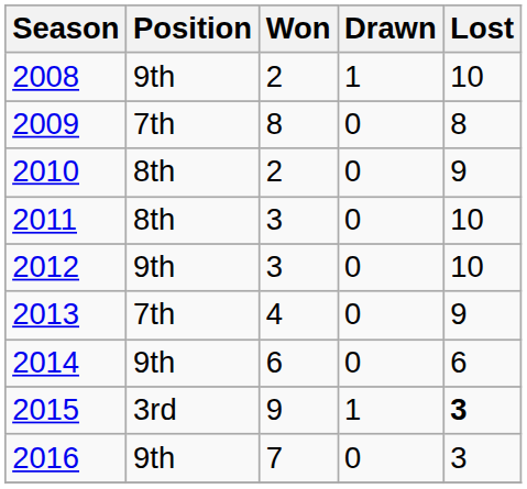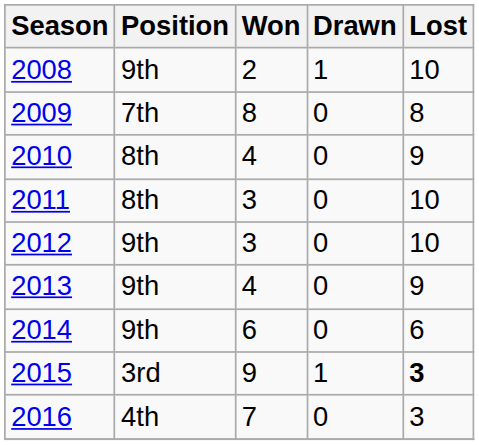 <table class="wikitable collapsible">
 <tr>
 <th>Season</th>
 <th>Position</th>
 <th>Won</th>
 <th>Drawn</th>
 <th>Lost</th>
 </tr>
 <tr>
 <td><a href='#'>2008</a></td>
 <td>9th</td>
 <td>2</td>
 <td>1</td>
 <td>10</td>
 </tr>
 <tr>
 <td><a href='#'>2009</a></td>
 <td>7th</td>
 <td>8</td>
 <td>0</td>
 <td>8</td>
 </tr>
 <tr>
 <td><a href='#'>2010</a></td>
 <td>8th</td>
-<td>2</td>
+<td>4</td>
 <td>0</td>
 <td>9</td>
 </tr>
 <tr>
 <td><a href='#'>2011</a></td>
 <td>8th</td>
 <td>3</td>
 <td>0</td>
 <td>10</td>
 </tr>
 <tr>
 <td><a href='#'>2012</a></td>
 <td>9th</td>
 <td>3</td>
 <td>0</td>
 <td>10</td>
 </tr>
 <tr>
 <td><a href='#'>2013</a></td>
-<td>7th</td>
+<td>9th</td>
 <td>4</td>
 <td>0</td>
 <td>9</td>
 </tr>
 <tr>
 <td><a href='#'>2014</a></td>
 <td>9th</td>
 <td>6</td>
 <td>0</td>
 <td>6</td>
 </tr>
 <tr>
 <td><a href='#'>2015</a></td>
 <td>3rd</td>
 <td>9</td>
 <td>1</td>
 <td><strong>3</strong></td>
 </tr>
 <tr>
 <td><a href='#'>2016</a></td>
-<td>9th</td>
+<td>4th</td>
 <td>7</td>
 <td>0</td>
 <td>3</td>
 </tr>
 <tr>
 </tr>
 </table>
